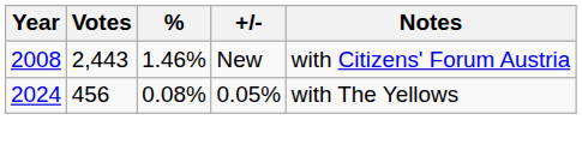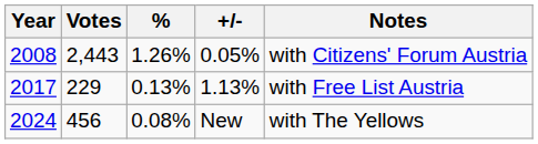 <table class="wikitable">
 <tr>
 <th>Year</th>
 <th>Votes</th>
 <th>%</th>
 <th>+/-</th>
 <th>Notes</th>
 </tr>
 <tr>
 <td><a href='#'>2008</a></td>
 <td>2,443</td>
-<td>1.46%</td>
-<td>New</td>
+<td>1.26%</td>
+<td>0.05%</td>
 <td>with <a href='#'>Citizens' Forum Austria</a></td>
+</tr>
+<tr>
+<td><a href='#'>2017</a></td>
+<td>229</td>
+<td>0.13%</td>
+<td>1.13%</td>
+<td>with <a href='#'>Free List Austria</a></td>
 </tr>
 <tr>
 <td><a href='#'>2024</a></td>
 <td>456</td>
 <td>0.08%</td>
-<td>0.05%</td>
+<td>New</td>
 <td>with The Yellows</td>
 </tr>
 </table>
